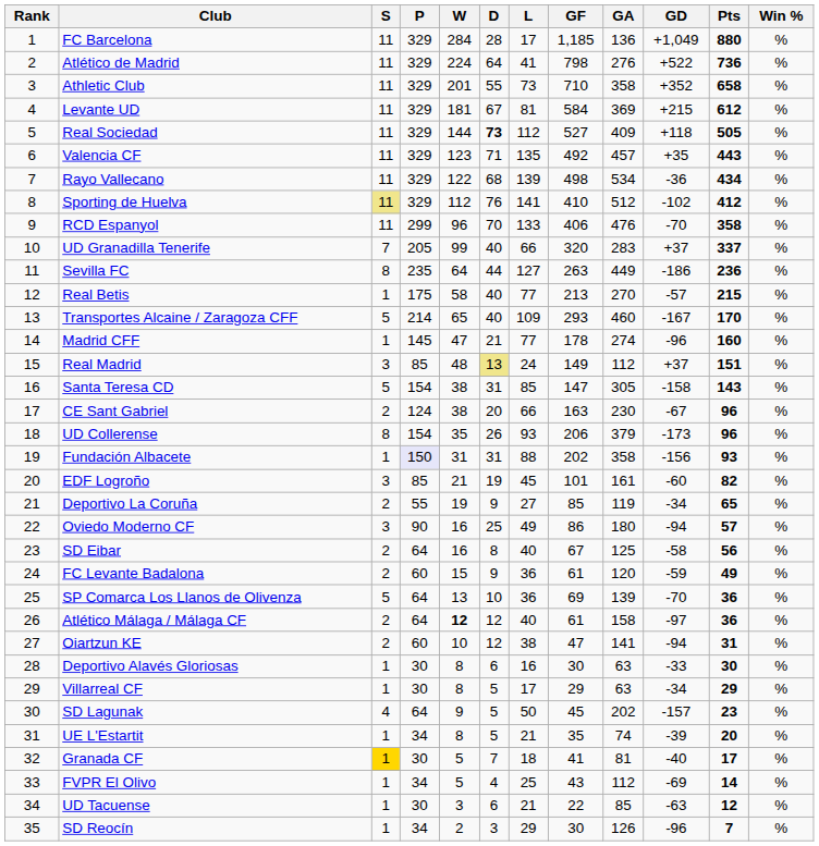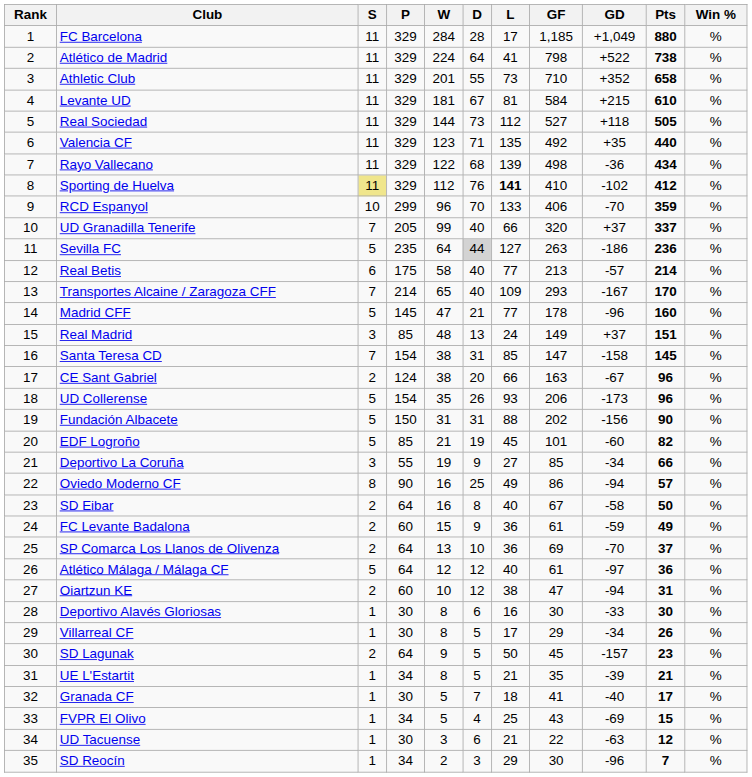 <table class="wikitable sortable" style="width:70%; text-align: center;">
 <tr>
 <th>Rank</th>
 <th>Club</th>
 <th>S</th>
 <th>P</th>
 <th>W</th>
 <th>D</th>
 <th>L</th>
 <th>GF</th>
-<th>GA</th>
 <th>GD</th>
 <th>Pts</th>
 <th>Win %</th>
 </tr>
 <tr>
 <td align=center>1</td>
 <td align=left><a href='#'>FC Barcelona</a></td>
 <td>11</td>
 <td>329</td>
 <td>284</td>
 <td>28</td>
 <td>17</td>
 <td>1,185</td>
-<td>136</td>
 <td>+1,049</td>
 <td><strong>880</strong></td>
 <td>%</td>
 </tr>
 <tr>
 <td align=center>2</td>
 <td align=left><a href='#'>Atlético de Madrid</a></td>
 <td>11</td>
 <td>329</td>
 <td>224</td>
 <td>64</td>
 <td>41</td>
 <td>798</td>
-<td>276</td>
 <td>+522</td>
-<td><strong>736</strong></td>
+<td><strong>738</strong></td>
 <td>%</td>
 </tr>
 <tr>
 <td align=center>3</td>
 <td align=left><a href='#'>Athletic Club</a></td>
 <td>11</td>
 <td>329</td>
 <td>201</td>
 <td>55</td>
 <td>73</td>
 <td>710</td>
-<td>358</td>
 <td>+352</td>
 <td><strong>658</strong></td>
 <td>%</td>
 </tr>
 <tr>
 <td align=center>4</td>
 <td align=left><a href='#'>Levante UD</a></td>
 <td>11</td>
 <td>329</td>
 <td>181</td>
 <td>67</td>
 <td>81</td>
 <td>584</td>
-<td>369</td>
 <td>+215</td>
-<td><strong>612</strong></td>
+<td><strong>610</strong></td>
 <td>%</td>
 </tr>
 <tr>
 <td align=center>5</td>
 <td align=left><a href='#'>Real Sociedad</a></td>
 <td>11</td>
 <td>329</td>
 <td>144</td>
-<td><strong>73</strong></td>
+<td>73</td>
 <td>112</td>
 <td>527</td>
-<td>409</td>
 <td>+118</td>
 <td><strong>505</strong></td>
 <td>%</td>
 </tr>
 <tr>
 <td align="center">6</td>
 <td align="left"><a href='#'>Valencia CF</a></td>
 <td>11</td>
 <td>329</td>
 <td>123</td>
 <td>71</td>
 <td>135</td>
 <td>492</td>
-<td>457</td>
 <td>+35</td>
-<td><strong>443</strong></td>
+<td><strong>440</strong></td>
 <td>%</td>
 </tr>
 <tr>
 <td align="center">7</td>
 <td align="left"><a href='#'>Rayo Vallecano</a></td>
 <td>11</td>
 <td>329</td>
 <td>122</td>
 <td>68</td>
 <td>139</td>
 <td>498</td>
-<td>534</td>
 <td>-36</td>
 <td><strong>434</strong></td>
 <td>%</td>
 </tr>
 <tr>
 <td align=center>8</td>
 <td align=left><a href='#'>Sporting de Huelva</a></td>
 <td style="background: khaki;">11</td>
 <td>329</td>
 <td>112</td>
 <td>76</td>
-<td>141</td>
+<td><strong>141</strong></td>
 <td>410</td>
-<td>512</td>
 <td>-102</td>
 <td><strong>412</strong></td>
 <td>%</td>
 </tr>
 <tr>
 <td align=center>9</td>
 <td align=left><a href='#'>RCD Espanyol</a></td>
-<td>11</td>
+<td>10</td>
 <td>299</td>
 <td>96</td>
 <td>70</td>
 <td>133</td>
 <td>406</td>
-<td>476</td>
 <td>-70</td>
-<td><strong>358</strong></td>
+<td><strong>359</strong></td>
 <td>%</td>
 </tr>
 <tr>
 <td align=center>10</td>
 <td align=left><a href='#'>UD Granadilla Tenerife</a></td>
 <td>7</td>
 <td>205</td>
 <td>99</td>
 <td>40</td>
 <td>66</td>
 <td>320</td>
-<td>283</td>
 <td>+37</td>
 <td><strong>337</strong></td>
 <td>%</td>
 </tr>
 <tr>
 <td align=center>11</td>
 <td align=left><a href='#'>Sevilla FC</a></td>
-<td>8</td>
+<td>5</td>
 <td>235</td>
 <td>64</td>
-<td>44</td>
+<td style="background: lightgrey;">44</td>
 <td>127</td>
 <td>263</td>
-<td>449</td>
 <td>-186</td>
 <td><strong>236</strong></td>
 <td>%</td>
 </tr>
 <tr>
 <td align=center>12</td>
 <td align=left><a href='#'>Real Betis</a></td>
-<td>1</td>
+<td>6</td>
 <td>175</td>
 <td>58</td>
 <td>40</td>
 <td>77</td>
 <td>213</td>
-<td>270</td>
 <td>-57</td>
-<td><strong>215</strong></td>
+<td><strong>214</strong></td>
 <td>%</td>
 </tr>
 <tr>
 <td align=center>13</td>
 <td align=left><a href='#'>Transportes Alcaine / Zaragoza CFF</a></td>
-<td>5</td>
+<td>7</td>
 <td>214</td>
 <td>65</td>
 <td>40</td>
 <td>109</td>
 <td>293</td>
-<td>460</td>
 <td>-167</td>
 <td><strong>170</strong></td>
 <td>%</td>
 </tr>
 <tr>
 <td align="center">14</td>
 <td align="left"><a href='#'>Madrid CFF</a></td>
-<td>1</td>
+<td>5</td>
 <td>145</td>
 <td>47</td>
 <td>21</td>
 <td>77</td>
 <td>178</td>
-<td>274</td>
 <td>-96</td>
 <td><strong>160</strong></td>
 <td>%</td>
 </tr>
 <tr>
 <td align="center">15</td>
 <td align="left"><a href='#'>Real Madrid</a></td>
 <td>3</td>
 <td>85</td>
 <td>48</td>
-<td style="background: khaki;">13</td>
+<td>13</td>
 <td>24</td>
 <td>149</td>
-<td>112</td>
 <td>+37</td>
 <td><strong>151</strong></td>
 <td>%</td>
 </tr>
 <tr>
 <td align="center">16</td>
 <td align="left"><a href='#'>Santa Teresa CD</a></td>
-<td>5</td>
+<td>7</td>
 <td>154</td>
 <td>38</td>
 <td>31</td>
 <td>85</td>
 <td>147</td>
-<td>305</td>
 <td>-158</td>
-<td><strong>143</strong></td>
+<td><strong>145</strong></td>
 <td>%</td>
 </tr>
 <tr>
 <td align="center">17</td>
 <td align="left"><a href='#'>CE Sant Gabriel</a></td>
 <td>2</td>
 <td>124</td>
 <td>38</td>
 <td>20</td>
 <td>66</td>
 <td>163</td>
-<td>230</td>
 <td>-67</td>
 <td><strong>96</strong></td>
 <td>%</td>
 </tr>
 <tr>
 <td align="center">18</td>
 <td align="left"><a href='#'>UD Collerense</a></td>
-<td>8</td>
+<td>5</td>
 <td>154</td>
 <td>35</td>
 <td>26</td>
 <td>93</td>
 <td>206</td>
-<td>379</td>
 <td>-173</td>
 <td><strong>96</strong></td>
 <td>%</td>
 </tr>
 <tr>
 <td align="center">19</td>
 <td align="left"><a href='#'>Fundación Albacete</a></td>
-<td>1</td>
-<td style="background: lavender;">150</td>
+<td>5</td>
+<td>150</td>
 <td>31</td>
 <td>31</td>
 <td>88</td>
 <td>202</td>
-<td>358</td>
 <td>-156</td>
-<td><strong>93</strong></td>
+<td><strong>90</strong></td>
 <td>%</td>
 </tr>
 <tr>
 <td align=center>20</td>
 <td align=left><a href='#'>EDF Logroño</a></td>
-<td>3</td>
+<td>5</td>
 <td>85</td>
 <td>21</td>
 <td>19</td>
 <td>45</td>
 <td>101</td>
-<td>161</td>
 <td>-60</td>
 <td><strong>82</strong></td>
 <td>%</td>
 </tr>
 <tr>
 <td align=center>21</td>
 <td align=left><a href='#'>Deportivo La Coruña</a></td>
-<td>2</td>
+<td>3</td>
 <td>55</td>
 <td>19</td>
 <td>9</td>
 <td>27</td>
 <td>85</td>
-<td>119</td>
 <td>-34</td>
-<td><strong>65</strong></td>
+<td><strong>66</strong></td>
 <td>%</td>
 </tr>
 <tr>
 <td align=center>22</td>
 <td align=left><a href='#'>Oviedo Moderno CF</a></td>
-<td>3</td>
+<td>8</td>
 <td>90</td>
 <td>16</td>
 <td>25</td>
 <td>49</td>
 <td>86</td>
-<td>180</td>
 <td>-94</td>
 <td><strong>57</strong></td>
 <td>%</td>
 </tr>
 <tr>
 <td align="center">23</td>
 <td align="left"><a href='#'>SD Eibar</a></td>
 <td>2</td>
 <td>64</td>
 <td>16</td>
 <td>8</td>
 <td>40</td>
 <td>67</td>
-<td>125</td>
 <td>-58</td>
-<td><strong>56</strong></td>
+<td><strong>50</strong></td>
 <td>%</td>
 </tr>
 <tr>
 <td align="center">24</td>
 <td align="left"><a href='#'>FC Levante Badalona</a></td>
 <td>2</td>
 <td>60</td>
 <td>15</td>
 <td>9</td>
 <td>36</td>
 <td>61</td>
-<td>120</td>
 <td>-59</td>
 <td><strong>49</strong></td>
 <td>%</td>
 </tr>
 <tr>
 <td align="center">25</td>
 <td align="left"><a href='#'>SP Comarca Los Llanos de Olivenza</a></td>
-<td>5</td>
+<td>2</td>
 <td>64</td>
 <td>13</td>
 <td>10</td>
 <td>36</td>
 <td>69</td>
-<td>139</td>
 <td>-70</td>
-<td><strong>36</strong></td>
+<td><strong>37</strong></td>
 <td>%</td>
 </tr>
 <tr>
 <td align="center">26</td>
 <td align="left"><a href='#'>Atlético Málaga / Málaga CF</a></td>
-<td>2</td>
+<td>5</td>
 <td>64</td>
-<td><strong>12</strong></td>
+<td>12</td>
 <td>12</td>
 <td>40</td>
 <td>61</td>
-<td>158</td>
 <td>-97</td>
 <td><strong>36</strong></td>
 <td>%</td>
 </tr>
 <tr>
 <td align="center">27</td>
 <td align=left><a href='#'>Oiartzun KE</a></td>
 <td>2</td>
 <td>60</td>
 <td>10</td>
 <td>12</td>
 <td>38</td>
 <td>47</td>
-<td>141</td>
 <td>-94</td>
 <td><strong>31</strong></td>
 <td>%</td>
 </tr>
 <tr>
 <td align="center">28</td>
 <td align=left><a href='#'>Deportivo Alavés Gloriosas</a></td>
 <td>1</td>
 <td>30</td>
 <td>8</td>
 <td>6</td>
 <td>16</td>
 <td>30</td>
-<td>63</td>
 <td>-33</td>
 <td><strong>30</strong></td>
 <td>%</td>
 </tr>
 <tr>
 <td align="center">29</td>
 <td align=left><a href='#'>Villarreal CF</a></td>
 <td>1</td>
 <td>30</td>
 <td>8</td>
 <td>5</td>
 <td>17</td>
 <td>29</td>
-<td>63</td>
 <td>-34</td>
-<td><strong>29</strong></td>
+<td><strong>26</strong></td>
 <td>%</td>
 </tr>
 <tr>
 <td align="center">30</td>
 <td align="left"><a href='#'>SD Lagunak</a></td>
-<td>4</td>
+<td>2</td>
 <td>64</td>
 <td>9</td>
 <td>5</td>
 <td>50</td>
 <td>45</td>
-<td>202</td>
 <td>-157</td>
 <td><strong>23</strong></td>
 <td>%</td>
 </tr>
 <tr>
 <td align="center">31</td>
 <td align="left"><a href='#'>UE L'Estartit</a></td>
 <td>1</td>
 <td>34</td>
 <td>8</td>
 <td>5</td>
 <td>21</td>
 <td>35</td>
-<td>74</td>
 <td>-39</td>
-<td><strong>20</strong></td>
+<td><strong>21</strong></td>
 <td>%</td>
 </tr>
 <tr>
 <td align="center">32</td>
 <td align="left"><a href='#'>Granada CF</a></td>
-<td style="background: gold;">1</td>
+<td>1</td>
 <td>30</td>
 <td>5</td>
 <td>7</td>
 <td>18</td>
 <td>41</td>
-<td>81</td>
 <td>-40</td>
 <td><strong>17</strong></td>
 <td>%</td>
 </tr>
 <tr>
 <td align="center">33</td>
 <td align="left"><a href='#'>FVPR El Olivo</a></td>
 <td>1</td>
 <td>34</td>
 <td>5</td>
 <td>4</td>
 <td>25</td>
 <td>43</td>
-<td>112</td>
 <td>-69</td>
-<td><strong>14</strong></td>
+<td><strong>15</strong></td>
 <td>%</td>
 </tr>
 <tr>
 <td align="center">34</td>
 <td align="left"><a href='#'>UD Tacuense</a></td>
 <td>1</td>
 <td>30</td>
 <td>3</td>
 <td>6</td>
 <td>21</td>
 <td>22</td>
-<td>85</td>
 <td>-63</td>
 <td><strong>12</strong></td>
 <td>%</td>
 </tr>
 <tr>
 <td align="center">35</td>
 <td align="left"><a href='#'>SD Reocín</a></td>
 <td>1</td>
 <td>34</td>
 <td>2</td>
 <td>3</td>
 <td>29</td>
 <td>30</td>
-<td>126</td>
 <td>-96</td>
 <td><strong>7</strong></td>
 <td>%</td>
 </tr>
 </table>
